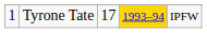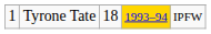 <table class="wikitable">
 <tr>
 </tr>
 <tr>
 <td>1</td>
 <td>Tyrone Tate</td>
-<td>17</td>
+<td>18</td>
 <td style="background: gold; font-size:80%;"><a href='#'>1993–94</a></td>
 <td style="font-size:80%;">IPFW</td>
 </tr>
 </table>
